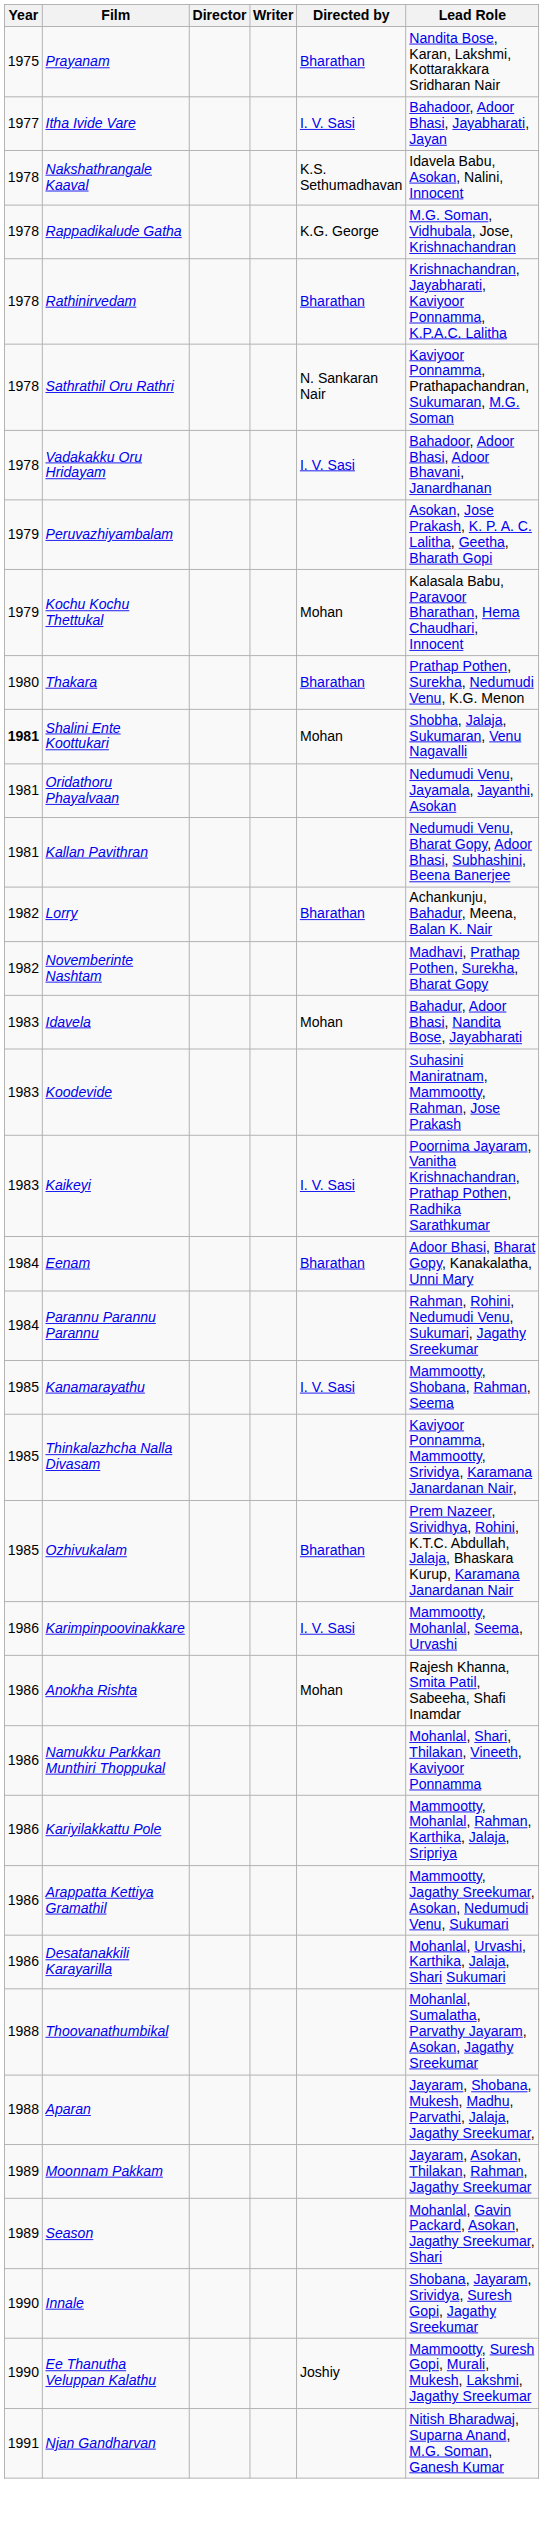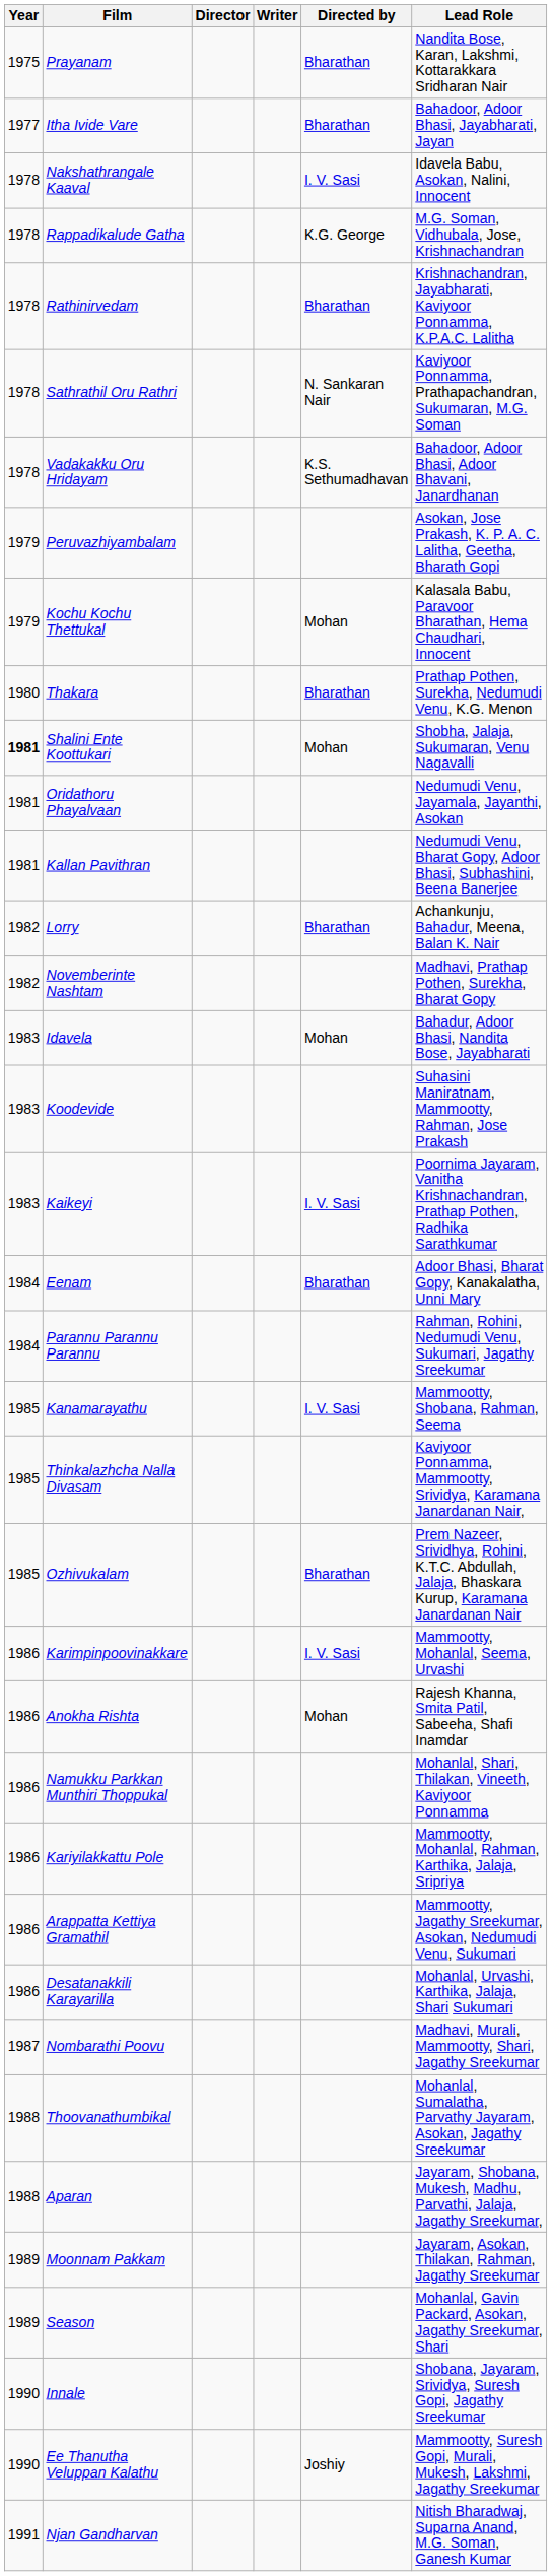 <table class="wikitable sortable">
 <tr>
 <th>Year</th>
 <th>Film</th>
 <th>Director</th>
 <th>Writer</th>
 <th>Directed by</th>
 <th>Lead Role</th>
 </tr>
 <tr>
 <td>1975</td>
 <td><em><a href='#'>Prayanam</a></em></td>
 <td></td>
 <td></td>
 <td><a href='#'>Bharathan</a></td>
 <td><a href='#'>Nandita Bose</a>, Karan, Lakshmi, Kottarakkara Sridharan Nair</td>
 </tr>
 <tr>
 <td>1977</td>
 <td><em><a href='#'>Itha Ivide Vare</a></em></td>
 <td></td>
 <td></td>
-<td><a href='#'>I. V. Sasi</a></td>
+<td><a href='#'>Bharathan</a></td>
 <td><a href='#'>Bahadoor</a>, <a href='#'>Adoor Bhasi</a>, <a href='#'>Jayabharati</a>, <a href='#'>Jayan</a></td>
 </tr>
 <tr>
 <td>1978</td>
 <td><em><a href='#'>Nakshathrangale Kaaval</a></em></td>
 <td></td>
 <td></td>
-<td>K.S. Sethumadhavan</td>
+<td><a href='#'>I. V. Sasi</a></td>
 <td>Idavela Babu, <a href='#'>Asokan</a>, Nalini, <a href='#'>Innocent</a></td>
 </tr>
 <tr>
 <td>1978</td>
 <td><em><a href='#'>Rappadikalude Gatha</a></em></td>
 <td></td>
 <td></td>
 <td>K.G. George</td>
 <td><a href='#'>M.G. Soman</a>, <a href='#'>Vidhubala</a>, Jose, <a href='#'>Krishnachandran</a></td>
 </tr>
 <tr>
 <td>1978</td>
 <td><em><a href='#'>Rathinirvedam</a></em></td>
 <td></td>
 <td></td>
 <td><a href='#'>Bharathan</a></td>
 <td><a href='#'>Krishnachandran</a>, <a href='#'>Jayabharati</a>, <a href='#'>Kaviyoor Ponnamma</a>, <a href='#'>K.P.A.C. Lalitha</a></td>
 </tr>
 <tr>
 <td>1978</td>
 <td><em><a href='#'>Sathrathil Oru Rathri</a></em></td>
 <td></td>
 <td></td>
 <td>N. Sankaran Nair</td>
 <td><a href='#'>Kaviyoor Ponnamma</a>, Prathapachandran, <a href='#'>Sukumaran</a>, <a href='#'>M.G. Soman</a></td>
 </tr>
 <tr>
 <td>1978</td>
 <td><em><a href='#'>Vadakakku Oru Hridayam</a></em></td>
 <td></td>
 <td></td>
-<td><a href='#'>I. V. Sasi</a></td>
+<td>K.S. Sethumadhavan</td>
 <td><a href='#'>Bahadoor</a>, <a href='#'>Adoor Bhasi</a>, <a href='#'>Adoor Bhavani</a>, <a href='#'>Janardhanan</a></td>
 </tr>
 <tr>
 <td>1979</td>
 <td><em><a href='#'>Peruvazhiyambalam</a></em></td>
 <td></td>
 <td></td>
 <td></td>
 <td><a href='#'>Asokan</a>, <a href='#'>Jose Prakash</a>, <a href='#'>K. P. A. C. Lalitha</a>, <a href='#'>Geetha</a>, <a href='#'>Bharath Gopi</a></td>
 </tr>
 <tr>
 <td>1979</td>
 <td><em><a href='#'>Kochu Kochu Thettukal</a></em></td>
 <td></td>
 <td></td>
 <td>Mohan</td>
 <td>Kalasala Babu, <a href='#'>Paravoor Bharathan</a>, <a href='#'>Hema Chaudhari</a>, <a href='#'>Innocent</a></td>
 </tr>
 <tr>
 <td>1980</td>
 <td><em><a href='#'>Thakara</a></em></td>
 <td></td>
 <td></td>
 <td><a href='#'>Bharathan</a></td>
 <td><a href='#'>Prathap Pothen</a>, <a href='#'>Surekha</a>, <a href='#'>Nedumudi Venu</a>, K.G. Menon</td>
 </tr>
 <tr>
 <td><strong>1981</strong></td>
 <td><em><a href='#'>Shalini Ente Koottukari</a></em></td>
 <td></td>
 <td></td>
 <td>Mohan</td>
 <td><a href='#'>Shobha</a>, <a href='#'>Jalaja</a>, <a href='#'>Sukumaran</a>, <a href='#'>Venu Nagavalli</a></td>
 </tr>
 <tr>
 <td>1981</td>
 <td><em><a href='#'>Oridathoru Phayalvaan</a></em></td>
 <td></td>
 <td></td>
 <td></td>
 <td><a href='#'>Nedumudi Venu</a>, <a href='#'>Jayamala</a>, <a href='#'>Jayanthi</a>, <a href='#'>Asokan</a></td>
 </tr>
 <tr>
 <td>1981</td>
 <td><em><a href='#'>Kallan Pavithran</a></em></td>
 <td></td>
 <td></td>
 <td></td>
 <td><a href='#'>Nedumudi Venu</a>, <a href='#'>Bharat Gopy</a>, <a href='#'>Adoor Bhasi</a>, <a href='#'>Subhashini</a>, <a href='#'>Beena Banerjee</a></td>
 </tr>
 <tr>
 <td>1982</td>
 <td><em><a href='#'>Lorry</a></em></td>
 <td></td>
 <td></td>
 <td><a href='#'>Bharathan</a></td>
 <td>Achankunju, <a href='#'>Bahadur</a>, Meena, <a href='#'>Balan K. Nair</a></td>
 </tr>
 <tr>
 <td>1982</td>
 <td><em><a href='#'>Novemberinte Nashtam</a></em></td>
 <td></td>
 <td></td>
 <td></td>
 <td><a href='#'>Madhavi</a>, <a href='#'>Prathap Pothen</a>, <a href='#'>Surekha</a>, <a href='#'>Bharat Gopy</a></td>
 </tr>
 <tr>
 <td>1983</td>
 <td><em><a href='#'>Idavela</a></em></td>
 <td></td>
 <td></td>
 <td>Mohan</td>
 <td><a href='#'>Bahadur</a>, <a href='#'>Adoor Bhasi</a>, <a href='#'>Nandita Bose</a>, <a href='#'>Jayabharati</a></td>
 </tr>
 <tr>
 <td>1983</td>
 <td><em><a href='#'>Koodevide</a></em></td>
 <td></td>
 <td></td>
 <td></td>
 <td><a href='#'>Suhasini Maniratnam</a>, <a href='#'>Mammootty</a>, <a href='#'>Rahman</a>, <a href='#'>Jose Prakash</a></td>
 </tr>
 <tr>
 <td>1983</td>
 <td><em><a href='#'>Kaikeyi</a></em></td>
 <td></td>
 <td></td>
 <td><a href='#'>I. V. Sasi</a></td>
 <td><a href='#'>Poornima Jayaram</a>, <a href='#'>Vanitha Krishnachandran</a>, <a href='#'>Prathap Pothen</a>, <a href='#'>Radhika Sarathkumar</a></td>
 </tr>
 <tr>
 <td>1984</td>
 <td><em><a href='#'>Eenam</a></em></td>
 <td></td>
 <td></td>
 <td><a href='#'>Bharathan</a></td>
 <td><a href='#'>Adoor Bhasi</a>, <a href='#'>Bharat Gopy</a>, Kanakalatha, <a href='#'>Unni Mary</a></td>
 </tr>
 <tr>
 <td>1984</td>
 <td><em><a href='#'>Parannu Parannu Parannu</a></em></td>
 <td></td>
 <td></td>
 <td></td>
 <td><a href='#'>Rahman</a>, <a href='#'>Rohini</a>, <a href='#'>Nedumudi Venu</a>, <a href='#'>Sukumari</a>, <a href='#'>Jagathy Sreekumar</a></td>
 </tr>
 <tr>
 <td>1985</td>
 <td><em><a href='#'>Kanamarayathu</a></em></td>
 <td></td>
 <td></td>
 <td><a href='#'>I. V. Sasi</a></td>
 <td><a href='#'>Mammootty</a>, <a href='#'>Shobana</a>, <a href='#'>Rahman</a>, <a href='#'>Seema</a></td>
 </tr>
 <tr>
 <td>1985</td>
 <td><em><a href='#'>Thinkalazhcha Nalla Divasam</a></em></td>
 <td></td>
 <td></td>
 <td></td>
 <td><a href='#'>Kaviyoor Ponnamma</a>, <a href='#'>Mammootty</a>, <a href='#'>Srividya</a>, <a href='#'>Karamana Janardanan Nair</a>,</td>
 </tr>
 <tr>
 <td>1985</td>
 <td><em><a href='#'>Ozhivukalam</a></em></td>
 <td></td>
 <td></td>
 <td><a href='#'>Bharathan</a></td>
 <td><a href='#'>Prem Nazeer</a>, <a href='#'>Srividhya</a>, <a href='#'>Rohini</a>, K.T.C. Abdullah, <a href='#'>Jalaja</a>, Bhaskara Kurup, <a href='#'>Karamana Janardanan Nair</a></td>
 </tr>
 <tr>
 <td>1986</td>
 <td><em><a href='#'>Karimpinpoovinakkare</a></em></td>
 <td></td>
 <td></td>
 <td><a href='#'>I. V. Sasi</a></td>
 <td><a href='#'>Mammootty</a>, <a href='#'>Mohanlal</a>, <a href='#'>Seema</a>, <a href='#'>Urvashi</a></td>
 </tr>
 <tr>
 <td>1986</td>
 <td><em><a href='#'>Anokha Rishta</a></em></td>
 <td></td>
 <td></td>
 <td>Mohan</td>
 <td>Rajesh Khanna, <a href='#'>Smita Patil</a>, Sabeeha, Shafi Inamdar</td>
 </tr>
 <tr>
 <td>1986</td>
 <td><em><a href='#'>Namukku Parkkan Munthiri Thoppukal</a></em></td>
 <td></td>
 <td></td>
 <td></td>
 <td><a href='#'>Mohanlal</a>, <a href='#'>Shari</a>, <a href='#'>Thilakan</a>, <a href='#'>Vineeth</a>, <a href='#'>Kaviyoor Ponnamma</a></td>
 </tr>
 <tr>
 <td>1986</td>
 <td><em><a href='#'>Kariyilakkattu Pole</a></em></td>
 <td></td>
 <td></td>
 <td></td>
 <td><a href='#'>Mammootty</a>, <a href='#'>Mohanlal</a>, <a href='#'>Rahman</a>, <a href='#'>Karthika</a>, <a href='#'>Jalaja</a>, <a href='#'>Sripriya</a></td>
 </tr>
 <tr>
 <td>1986</td>
 <td><em><a href='#'>Arappatta Kettiya Gramathil</a></em></td>
 <td></td>
 <td></td>
 <td></td>
 <td><a href='#'>Mammootty</a>, <a href='#'>Jagathy Sreekumar</a>, <a href='#'>Asokan</a>, <a href='#'>Nedumudi Venu</a>, <a href='#'>Sukumari</a></td>
 </tr>
 <tr>
 <td>1986</td>
 <td><em><a href='#'>Desatanakkili Karayarilla</a></em></td>
 <td></td>
 <td></td>
 <td></td>
 <td><a href='#'>Mohanlal</a>, <a href='#'>Urvashi</a>, <a href='#'>Karthika</a>, <a href='#'>Jalaja</a>, <a href='#'>Shari</a> <a href='#'>Sukumari</a></td>
 </tr>
 <tr>
+<td>1987</td>
+<td><em><a href='#'>Nombarathi Poovu</a></em></td>
+<td></td>
+<td></td>
+<td></td>
+<td><a href='#'>Madhavi</a>, <a href='#'>Murali</a>, <a href='#'>Mammootty</a>, <a href='#'>Shari</a>, <a href='#'>Jagathy Sreekumar</a></td>
+</tr>
+<tr>
 <td>1988</td>
 <td><em><a href='#'>Thoovanathumbikal</a></em></td>
 <td></td>
 <td></td>
 <td></td>
 <td><a href='#'>Mohanlal</a>, <a href='#'>Sumalatha</a>, <a href='#'>Parvathy Jayaram</a>, <a href='#'>Asokan</a>, <a href='#'>Jagathy Sreekumar</a></td>
 </tr>
 <tr>
 <td>1988</td>
 <td><em><a href='#'>Aparan</a></em></td>
 <td></td>
 <td></td>
 <td></td>
 <td><a href='#'>Jayaram</a>, <a href='#'>Shobana</a>, <a href='#'>Mukesh</a>, <a href='#'>Madhu</a>, <a href='#'>Parvathi</a>, <a href='#'>Jalaja</a>, <a href='#'>Jagathy Sreekumar</a>,</td>
 </tr>
 <tr>
 <td>1989</td>
 <td><em><a href='#'>Moonnam Pakkam</a></em></td>
 <td></td>
 <td></td>
 <td></td>
 <td><a href='#'>Jayaram</a>, <a href='#'>Asokan</a>, <a href='#'>Thilakan</a>, <a href='#'>Rahman</a>, <a href='#'>Jagathy Sreekumar</a></td>
 </tr>
 <tr>
 <td>1989</td>
 <td><em><a href='#'>Season</a></em></td>
 <td></td>
 <td></td>
 <td></td>
 <td><a href='#'>Mohanlal</a>, <a href='#'>Gavin Packard</a>, <a href='#'>Asokan</a>, <a href='#'>Jagathy Sreekumar</a>, <a href='#'>Shari</a></td>
 </tr>
 <tr>
 <td>1990</td>
 <td><em><a href='#'>Innale</a></em></td>
 <td></td>
 <td></td>
 <td></td>
 <td><a href='#'>Shobana</a>, <a href='#'>Jayaram</a>, <a href='#'>Srividya</a>, <a href='#'>Suresh Gopi</a>, <a href='#'>Jagathy Sreekumar</a></td>
 </tr>
 <tr>
 <td>1990</td>
 <td><em><a href='#'>Ee Thanutha Veluppan Kalathu</a></em></td>
 <td></td>
 <td></td>
 <td>Joshiy</td>
 <td><a href='#'>Mammootty</a>, <a href='#'>Suresh Gopi</a>, <a href='#'>Murali</a>, <a href='#'>Mukesh</a>, <a href='#'>Lakshmi</a>, <a href='#'>Jagathy Sreekumar</a></td>
 </tr>
 <tr>
 <td>1991</td>
 <td><em><a href='#'>Njan Gandharvan</a></em></td>
 <td></td>
 <td></td>
 <td></td>
 <td><a href='#'>Nitish Bharadwaj</a>, <a href='#'>Suparna Anand</a>, <a href='#'>M.G. Soman</a>, <a href='#'>Ganesh Kumar</a></td>
 </tr>
 </table>
